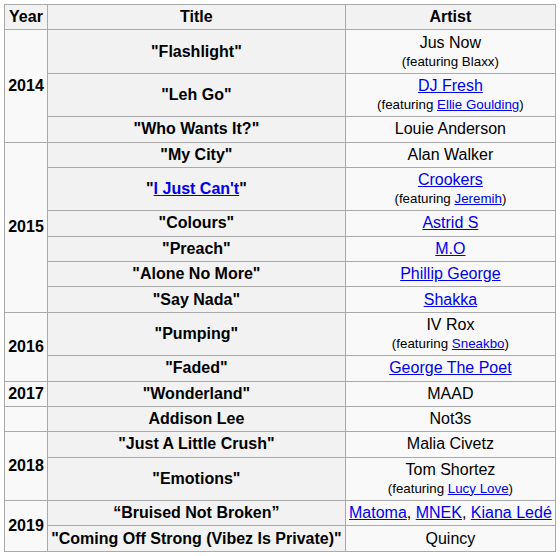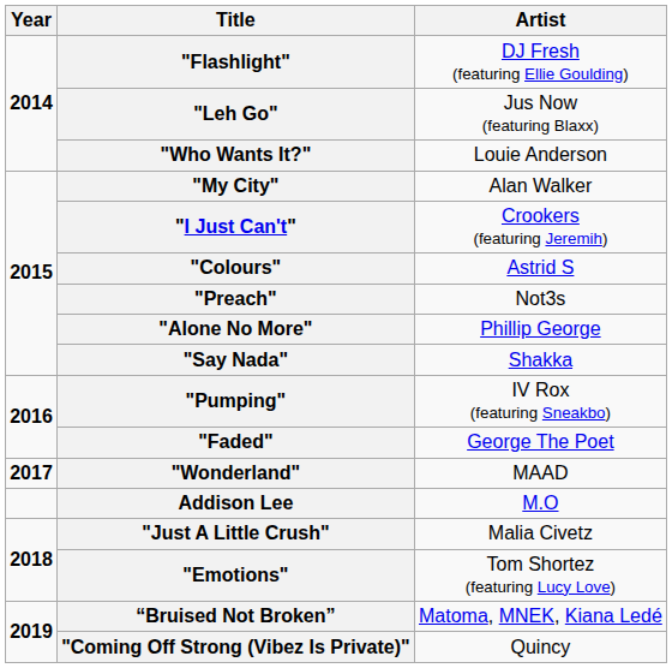 <table class="wikitable plainrowheaders" style="text-align:center;">
 <tr>
 <th scope="col">Year</th>
 <th scope="col">Title</th>
 <th scope="col">Artist</th>
 </tr>
 <tr>
 <td rowspan="3"><strong>2014</strong></td>
 <th scope="row">"Flashlight"</th>
-<td>Jus Now<br><small>(featuring Blaxx)</small></td>
+<td><a href='#'>DJ Fresh</a><br><small>(featuring <a href='#'>Ellie Goulding</a>)</small></td>
 </tr>
 <tr>
 <th scope="row">"Leh Go"</th>
-<td><a href='#'>DJ Fresh</a><br><small>(featuring <a href='#'>Ellie Goulding</a>)</small></td>
+<td>Jus Now<br><small>(featuring Blaxx)</small></td>
 </tr>
 <tr>
 <th scope="row">"Who Wants It?"</th>
 <td>Louie Anderson</td>
 </tr>
 <tr>
 <td rowspan="6"><strong>2015</strong></td>
 <th scope="row">"My City"</th>
 <td>Alan Walker</td>
 </tr>
 <tr>
 <th scope="row">"<a href='#'>I Just Can't</a>"</th>
 <td><a href='#'>Crookers</a><br><small>(featuring <a href='#'>Jeremih</a>)</small></td>
 </tr>
 <tr>
 <th scope="row">"Colours"</th>
 <td><a href='#'>Astrid S</a><br></td>
 </tr>
 <tr>
 <th scope="row">"Preach"</th>
-<td><a href='#'>M.O</a><br></td>
+<td>Not3s</td>
 </tr>
 <tr>
 <th scope="row">"Alone No More"</th>
 <td><a href='#'>Phillip George</a></td>
 </tr>
 <tr>
 <th scope="row">"Say Nada"</th>
 <td><a href='#'>Shakka</a></td>
 </tr>
 <tr>
 <td rowspan="2"><strong>2016</strong></td>
 <th scope="row">"Pumping"</th>
 <td>IV Rox<br><small>(featuring <a href='#'>Sneakbo</a>)</small></td>
 </tr>
 <tr>
 <th scope="row">"Faded"</th>
 <td><a href='#'>George The Poet</a></td>
 </tr>
 <tr>
 <td rowspan="1"><strong>2017</strong></td>
 <th scope="row">"Wonderland"</th>
 <td>MAAD</td>
 </tr>
 <tr>
 <td></td>
 <th scope="row">Addison Lee</th>
-<td>Not3s</td>
+<td><a href='#'>M.O</a><br></td>
 </tr>
 <tr>
 <td rowspan="2"><strong>2018</strong></td>
 <th scope="row">"Just A Little Crush"</th>
 <td>Malia Civetz</td>
 </tr>
 <tr>
 <th scope="row">"Emotions"</th>
 <td>Tom Shortez<br><small>(featuring <a href='#'>Lucy Love</a>)</small></td>
 </tr>
 <tr>
 <td rowspan="2"><strong>2019</strong></td>
 <th scope="row">“Bruised Not Broken”</th>
 <td><a href='#'>Matoma</a>, <a href='#'>MNEK</a>, <a href='#'>Kiana Ledé</a></td>
 </tr>
 <tr>
 <th scope="row">"Coming Off Strong (Vibez Is Private)"</th>
 <td>Quincy</td>
 </tr>
 </table>
